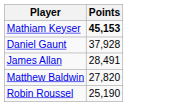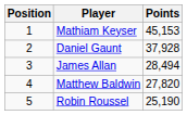 <table class=wikitable>
 <tr>
+<th>Position</th>
 <th>Player</th>
 <th>Points</th>
 </tr>
 <tr>
+<td align=center>1</td>
 <td> <a href='#'>Mathiam Keyser</a></td>
-<td align=center><strong>45,153</strong></td>
+<td align=center>45,153</td>
 </tr>
 <tr>
+<td align=center>2</td>
 <td> <a href='#'>Daniel Gaunt</a></td>
 <td align=center>37,928</td>
 </tr>
 <tr>
+<td align=center>3</td>
 <td> <a href='#'>James Allan</a></td>
-<td align=center>28,491</td>
+<td align=center>28,494</td>
 </tr>
 <tr>
+<td align=center>4</td>
 <td> <a href='#'>Matthew Baldwin</a></td>
 <td align=center>27,820</td>
 </tr>
 <tr>
+<td align=center>5</td>
 <td> <a href='#'>Robin Roussel</a></td>
 <td align=center>25,190</td>
 </tr>
 </table>
